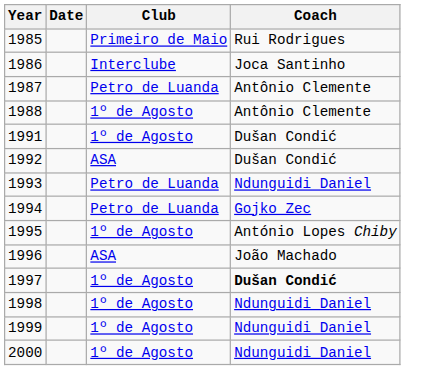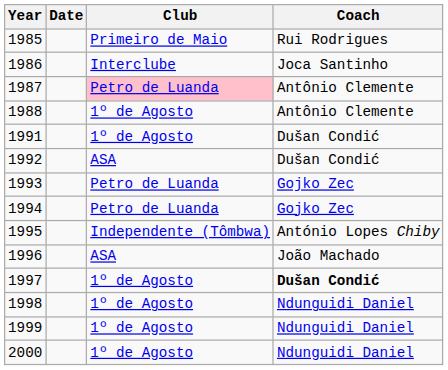 <table class="wikitable" style="font-size:90%;">
 <tr>
 <th>Year</th>
 <th>Date</th>
 <th>Club</th>
 <th>Coach</th>
 </tr>
 <tr>
 <td>1985</td>
 <td></td>
 <td><a href='#'>Primeiro de Maio</a></td>
 <td> Rui Rodrigues</td>
 </tr>
 <tr>
 <td>1986</td>
 <td></td>
 <td><a href='#'>Interclube</a></td>
 <td> Joca Santinho</td>
 </tr>
 <tr>
 <td>1987</td>
 <td></td>
-<td><a href='#'>Petro de Luanda</a></td>
+<td style="background: pink;"><a href='#'>Petro de Luanda</a></td>
 <td> Antônio Clemente</td>
 </tr>
 <tr>
 <td>1988</td>
 <td></td>
 <td><a href='#'>1º de Agosto</a></td>
 <td> Antônio Clemente</td>
 </tr>
 <tr>
 <td>1991</td>
 <td></td>
 <td><a href='#'>1º de Agosto</a></td>
 <td> Dušan Condić</td>
 </tr>
 <tr>
 <td>1992</td>
 <td></td>
 <td><a href='#'>ASA</a></td>
 <td> Dušan Condić</td>
 </tr>
 <tr>
 <td>1993</td>
 <td></td>
 <td><a href='#'>Petro de Luanda</a></td>
-<td> <a href='#'>Ndunguidi Daniel</a></td>
+<td> <a href='#'>Gojko Zec</a></td>
 </tr>
 <tr>
 <td>1994</td>
 <td></td>
 <td><a href='#'>Petro de Luanda</a></td>
 <td> <a href='#'>Gojko Zec</a></td>
 </tr>
 <tr>
 <td>1995</td>
 <td></td>
-<td><a href='#'>1º de Agosto</a></td>
+<td><a href='#'>Independente (Tômbwa)</a></td>
 <td> António Lopes <em>Chiby</em></td>
 </tr>
 <tr>
 <td>1996</td>
 <td></td>
 <td><a href='#'>ASA</a></td>
 <td> João Machado</td>
 </tr>
 <tr>
 <td>1997</td>
 <td></td>
 <td><a href='#'>1º de Agosto</a></td>
 <td><strong> Dušan Condić</strong></td>
 </tr>
 <tr>
 <td>1998</td>
 <td></td>
 <td><a href='#'>1º de Agosto</a></td>
 <td> <a href='#'>Ndunguidi Daniel</a></td>
 </tr>
 <tr>
 <td>1999</td>
 <td></td>
 <td><a href='#'>1º de Agosto</a></td>
 <td> <a href='#'>Ndunguidi Daniel</a></td>
 </tr>
 <tr>
 <td>2000</td>
 <td></td>
 <td><a href='#'>1º de Agosto</a></td>
 <td> <a href='#'>Ndunguidi Daniel</a></td>
 </tr>
 </table>
